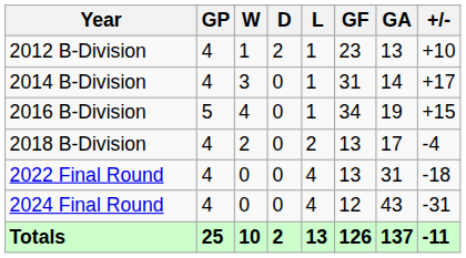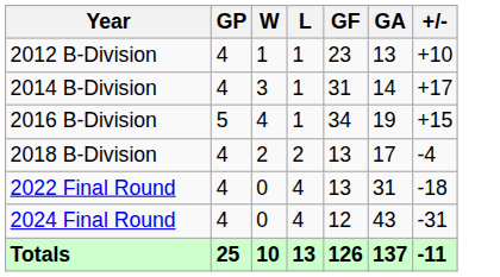 <table class="wikitable">
 <tr>
 <th width=150>Year</th>
 <th width=20>GP</th>
 <th width=20>W</th>
-<th width=20>D</th>
 <th width=20>L</th>
 <th width=20>GF</th>
 <th width=20>GA</th>
 <th width=20>+/-</th>
 </tr>
 <tr>
 <td style="text-align:left;"> 2012 B-Division</td>
 <td>4</td>
 <td>1</td>
-<td>2</td>
 <td>1</td>
 <td>23</td>
 <td>13</td>
 <td>+10</td>
 </tr>
 <tr>
 <td style="text-align:left;"> 2014 B-Division</td>
 <td>4</td>
 <td>3</td>
-<td>0</td>
 <td>1</td>
 <td>31</td>
 <td>14</td>
 <td>+17</td>
 </tr>
 <tr>
 <td style="text-align:left;"> 2016 B-Division</td>
 <td>5</td>
 <td>4</td>
-<td>0</td>
 <td>1</td>
 <td>34</td>
 <td>19</td>
 <td>+15</td>
 </tr>
 <tr>
 <td style="text-align:left;"> 2018 B-Division</td>
 <td>4</td>
 <td>2</td>
-<td>0</td>
 <td>2</td>
 <td>13</td>
 <td>17</td>
 <td>-4</td>
 </tr>
 <tr>
 <td style="text-align:left;"> <a href='#'>2022 Final Round</a></td>
 <td>4</td>
-<td>0</td>
 <td>0</td>
 <td>4</td>
 <td>13</td>
 <td>31</td>
 <td>-18</td>
 </tr>
 <tr>
 <td style="text-align:left;"> <a href='#'>2024 Final Round</a></td>
 <td>4</td>
 <td>0</td>
-<td>0</td>
 <td>4</td>
 <td>12</td>
 <td>43</td>
 <td>-31</td>
 </tr>
 <tr style="background:#ccffcc;">
 <td style="text-align:left;"><strong>Totals</strong></td>
 <td><strong>25</strong></td>
 <td><strong>10</strong></td>
-<td><strong>2</strong></td>
 <td><strong>13</strong></td>
 <td><strong>126</strong></td>
 <td><strong>137</strong></td>
 <td><strong>-11</strong></td>
 </tr>
 </table>
